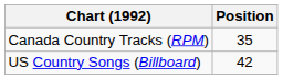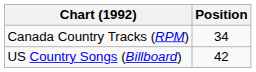 <table class="wikitable sortable">
 <tr>
 <th scope="col">Chart (1992)</th>
 <th scope="col">Position</th>
 </tr>
 <tr>
 <td>Canada Country Tracks (<em><a href='#'>RPM</a></em>)</td>
-<td align="center">35</td>
+<td align="center">34</td>
 </tr>
 <tr>
 <td>US <a href='#'>Country Songs</a> (<em><a href='#'>Billboard</a></em>)</td>
 <td align="center">42</td>
 </tr>
 </table>
